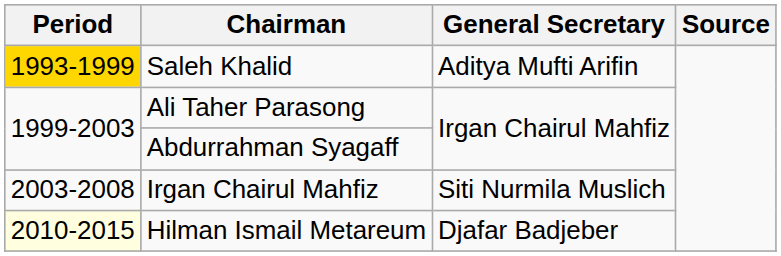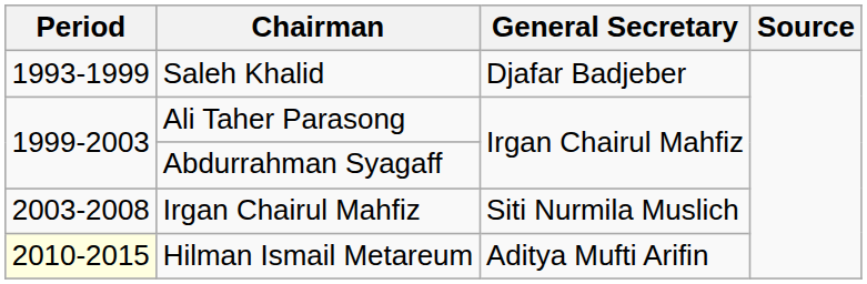 <table class="wikitable">
 <tr>
 <th>Period</th>
 <th>Chairman</th>
 <th>General Secretary</th>
 <th>Source</th>
 </tr>
 <tr>
-<td style="background: gold;">1993-1999</td>
+<td>1993-1999</td>
 <td>Saleh Khalid</td>
-<td>Aditya Mufti Arifin</td>
+<td>Djafar Badjeber</td>
 <td rowspan="5"></td>
 </tr>
 <tr>
 <td rowspan="2">1999-2003</td>
 <td>Ali Taher Parasong</td>
 <td rowspan="2">Irgan Chairul Mahfiz</td>
 </tr>
 <tr>
 <td>Abdurrahman Syagaff</td>
 </tr>
 <tr>
 <td>2003-2008</td>
 <td>Irgan Chairul Mahfiz</td>
 <td>Siti Nurmila Muslich</td>
 </tr>
 <tr>
 <td style="background: lightyellow;">2010-2015</td>
 <td>Hilman Ismail Metareum</td>
-<td>Djafar Badjeber</td>
+<td>Aditya Mufti Arifin</td>
 </tr>
 </table>
